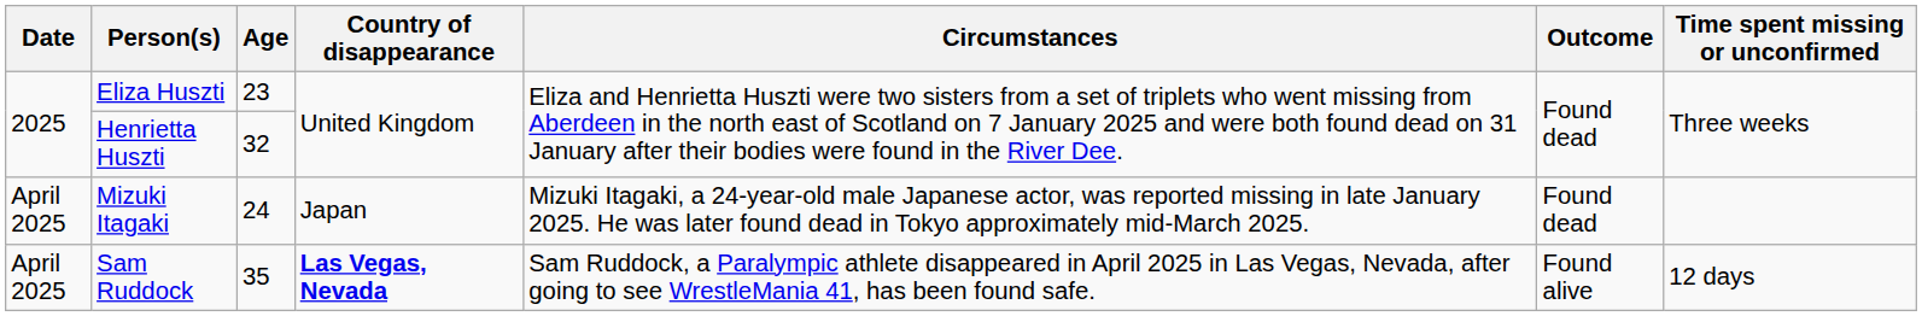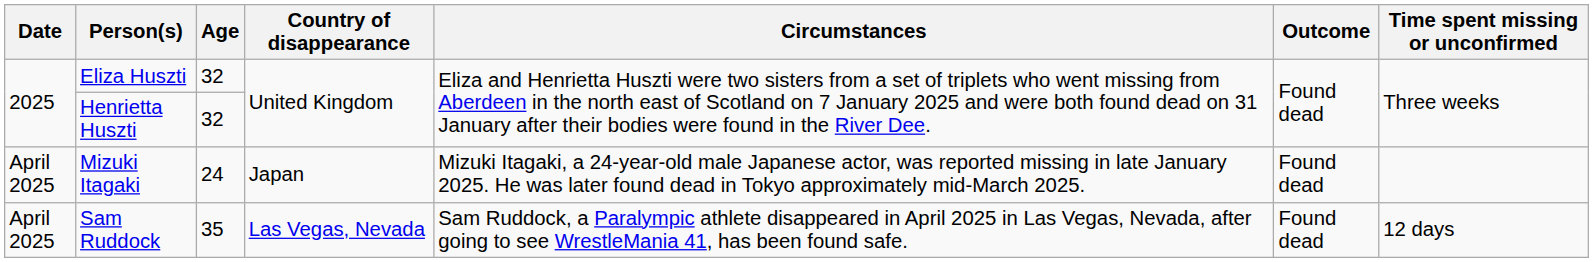 <table class="wikitable sortable zebra">
 <tr>
 <th data-sort-type="isoDate">Date</th>
 <th data-sort-type="text">Person(s)</th>
 <th data-sort-type="text">Age</th>
 <th data-sort-type="text">Country of disappearance</th>
 <th class="unsortable">Circumstances</th>
 <th data-sort-type="text">Outcome</th>
 <th>Time spent missing or unconfirmed</th>
 </tr>
 <tr>
 <td rowspan="2">2025</td>
 <td><a href='#'>Eliza Huszti</a></td>
-<td>23</td>
+<td>32</td>
 <td rowspan="2">United Kingdom</td>
 <td rowspan="2">Eliza and Henrietta Huszti were two sisters from a set of triplets who went missing from <a href='#'>Aberdeen</a> in the north east of Scotland on 7 January 2025 and were both found dead on 31 January after their bodies were found in the <a href='#'>River Dee</a>.</td>
 <td rowspan="2">Found dead</td>
 <td rowspan="2">Three weeks</td>
 </tr>
 <tr>
 <td><a href='#'>Henrietta Huszti</a></td>
 <td>32</td>
 </tr>
 <tr>
 <td>April 2025</td>
 <td><a href='#'>Mizuki Itagaki</a></td>
 <td>24</td>
 <td>Japan</td>
 <td>Mizuki Itagaki, a 24-year-old male Japanese actor, was reported missing in late January 2025. He was later found dead in Tokyo approximately mid-March 2025.</td>
 <td>Found dead</td>
 <td></td>
 </tr>
 <tr>
 <td>April 2025</td>
 <td><a href='#'>Sam Ruddock</a></td>
 <td>35</td>
-<td><strong><a href='#'>Las Vegas, Nevada</a></strong></td>
+<td><a href='#'>Las Vegas, Nevada</a></td>
 <td>Sam Ruddock, a <a href='#'>Paralympic</a> athlete disappeared in April 2025 in Las Vegas, Nevada, after going to see <a href='#'>WrestleMania 41</a>, has been found safe.</td>
-<td>Found alive</td>
+<td>Found dead</td>
 <td>12 days</td>
 </tr>
 </table>
